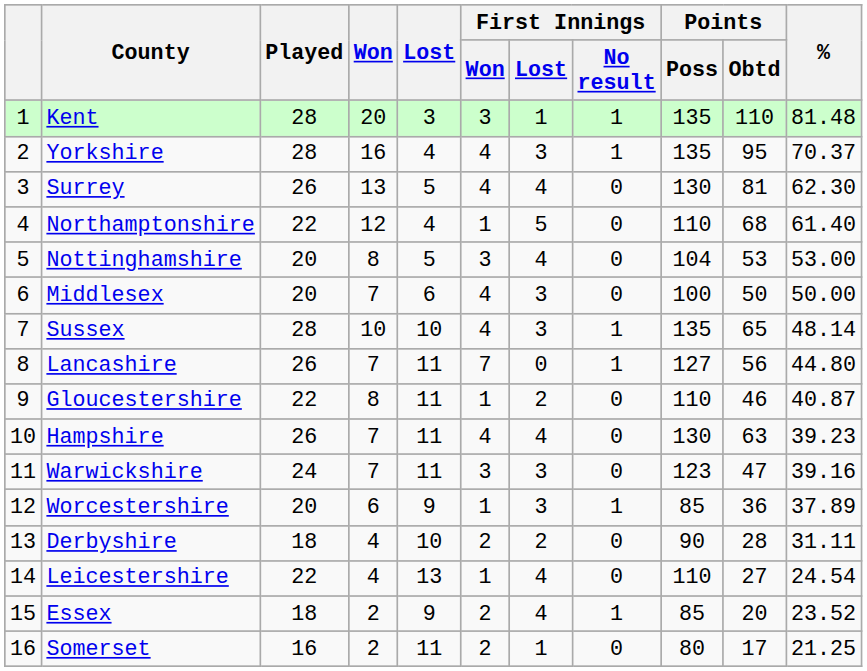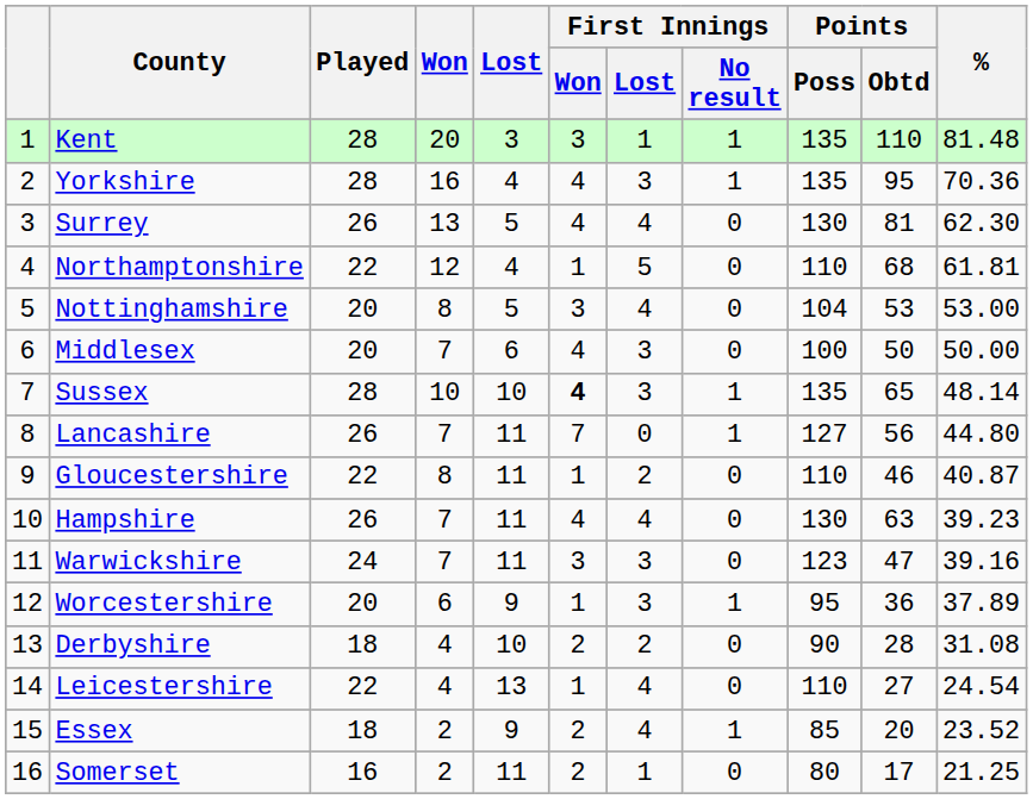 <table class="wikitable sortable" style="text-align:center;">
 <tr>
 <th rowspan="2"></th>
 <th rowspan="2">County</th>
 <th rowspan="2">Played</th>
 <th rowspan="2"><a href='#'>Won</a></th>
 <th rowspan="2"><a href='#'>Lost</a></th>
 <th colspan="3">First Innings</th>
 <th colspan="2">Points</th>
 <th rowspan="2">%</th>
 </tr>
 <tr>
 <th><a href='#'>Won</a></th>
 <th><a href='#'>Lost</a></th>
 <th><a href='#'>No<br>result</a></th>
 <th>Poss</th>
 <th>Obtd</th>
 </tr>
 <tr style="background:#ccffcc;">
 <td>1</td>
 <td style="text-align:left;"><a href='#'>Kent</a></td>
 <td>28</td>
 <td>20</td>
 <td>3</td>
 <td>3</td>
 <td>1</td>
 <td>1</td>
 <td>135</td>
 <td>110</td>
 <td>81.48</td>
 </tr>
 <tr>
 <td>2</td>
 <td style="text-align:left;"><a href='#'>Yorkshire</a></td>
 <td>28</td>
 <td>16</td>
 <td>4</td>
 <td>4</td>
 <td>3</td>
 <td>1</td>
 <td>135</td>
 <td>95</td>
-<td>70.37</td>
+<td>70.36</td>
 </tr>
 <tr>
 <td>3</td>
 <td style="text-align:left;"><a href='#'>Surrey</a></td>
 <td>26</td>
 <td>13</td>
 <td>5</td>
 <td>4</td>
 <td>4</td>
 <td>0</td>
 <td>130</td>
 <td>81</td>
 <td>62.30</td>
 </tr>
 <tr>
 <td>4</td>
 <td style="text-align:left;"><a href='#'>Northamptonshire</a></td>
 <td>22</td>
 <td>12</td>
 <td>4</td>
 <td>1</td>
 <td>5</td>
 <td>0</td>
 <td>110</td>
 <td>68</td>
-<td>61.40</td>
+<td>61.81</td>
 </tr>
 <tr>
 <td>5</td>
 <td style="text-align:left;"><a href='#'>Nottinghamshire</a></td>
 <td>20</td>
 <td>8</td>
 <td>5</td>
 <td>3</td>
 <td>4</td>
 <td>0</td>
 <td>104</td>
 <td>53</td>
 <td>53.00</td>
 </tr>
 <tr>
 <td>6</td>
 <td style="text-align:left;"><a href='#'>Middlesex</a></td>
 <td>20</td>
 <td>7</td>
 <td>6</td>
 <td>4</td>
 <td>3</td>
 <td>0</td>
 <td>100</td>
 <td>50</td>
 <td>50.00</td>
 </tr>
 <tr>
 <td>7</td>
 <td style="text-align:left;"><a href='#'>Sussex</a></td>
 <td>28</td>
 <td>10</td>
 <td>10</td>
-<td>4</td>
+<td><strong>4</strong></td>
 <td>3</td>
 <td>1</td>
 <td>135</td>
 <td>65</td>
 <td>48.14</td>
 </tr>
 <tr>
 <td>8</td>
 <td style="text-align:left;"><a href='#'>Lancashire</a></td>
 <td>26</td>
 <td>7</td>
 <td>11</td>
 <td>7</td>
 <td>0</td>
 <td>1</td>
 <td>127</td>
 <td>56</td>
 <td>44.80</td>
 </tr>
 <tr>
 <td>9</td>
 <td style="text-align:left;"><a href='#'>Gloucestershire</a></td>
 <td>22</td>
 <td>8</td>
 <td>11</td>
 <td>1</td>
 <td>2</td>
 <td>0</td>
 <td>110</td>
 <td>46</td>
 <td>40.87</td>
 </tr>
 <tr>
 <td>10</td>
 <td style="text-align:left;"><a href='#'>Hampshire</a></td>
 <td>26</td>
 <td>7</td>
 <td>11</td>
 <td>4</td>
 <td>4</td>
 <td>0</td>
 <td>130</td>
 <td>63</td>
 <td>39.23</td>
 </tr>
 <tr>
 <td>11</td>
 <td style="text-align:left;"><a href='#'>Warwickshire</a></td>
 <td>24</td>
 <td>7</td>
 <td>11</td>
 <td>3</td>
 <td>3</td>
 <td>0</td>
 <td>123</td>
 <td>47</td>
 <td>39.16</td>
 </tr>
 <tr>
 <td>12</td>
 <td style="text-align:left;"><a href='#'>Worcestershire</a></td>
 <td>20</td>
 <td>6</td>
 <td>9</td>
 <td>1</td>
 <td>3</td>
 <td>1</td>
-<td>85</td>
+<td>95</td>
 <td>36</td>
 <td>37.89</td>
 </tr>
 <tr>
 <td>13</td>
 <td style="text-align:left;"><a href='#'>Derbyshire</a></td>
 <td>18</td>
 <td>4</td>
 <td>10</td>
 <td>2</td>
 <td>2</td>
 <td>0</td>
 <td>90</td>
 <td>28</td>
-<td>31.11</td>
+<td>31.08</td>
 </tr>
 <tr>
 <td>14</td>
 <td style="text-align:left;"><a href='#'>Leicestershire</a></td>
 <td>22</td>
 <td>4</td>
 <td>13</td>
 <td>1</td>
 <td>4</td>
 <td>0</td>
 <td>110</td>
 <td>27</td>
 <td>24.54</td>
 </tr>
 <tr>
 <td>15</td>
 <td style="text-align:left;"><a href='#'>Essex</a></td>
 <td>18</td>
 <td>2</td>
 <td>9</td>
 <td>2</td>
 <td>4</td>
 <td>1</td>
 <td>85</td>
 <td>20</td>
 <td>23.52</td>
 </tr>
 <tr>
 <td>16</td>
 <td style="text-align:left;"><a href='#'>Somerset</a></td>
 <td>16</td>
 <td>2</td>
 <td>11</td>
 <td>2</td>
 <td>1</td>
 <td>0</td>
 <td>80</td>
 <td>17</td>
 <td>21.25</td>
 </tr>
 </table>
